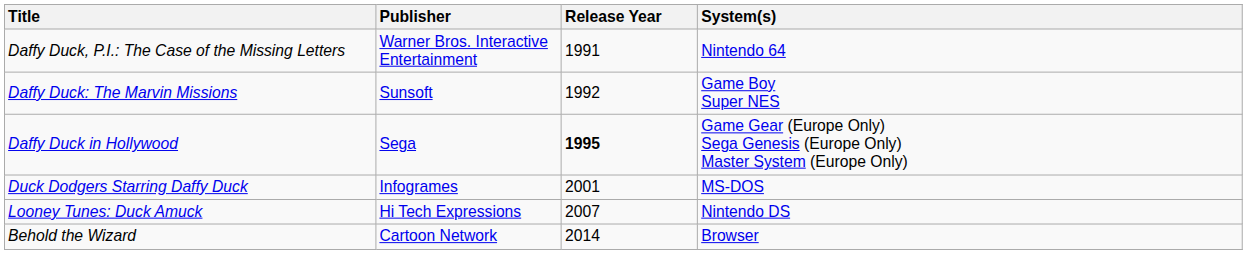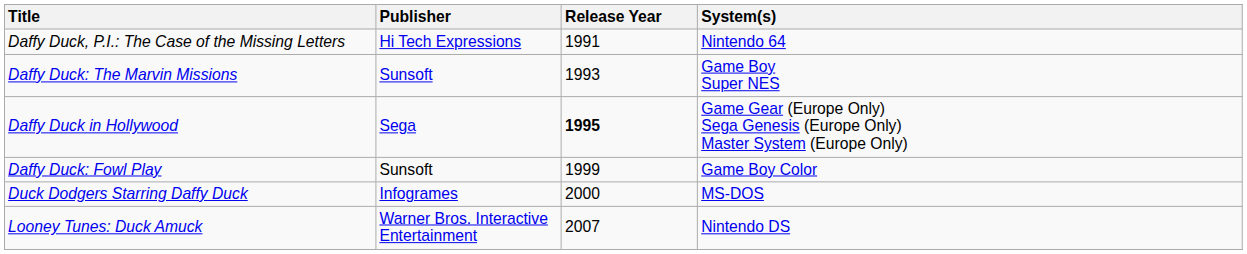 <table class="wikitable sortable" style="width: 100%;">
 <tr>
 <th style="width:30%; text-align:left;">Title</th>
 <th style="width:15%; text-align:left;">Publisher</th>
 <th style="width:11%; text-align:left;">Release Year</th>
 <th style="width:44%; text-align:left;">System(s)</th>
 </tr>
 <tr>
 <td><em>Daffy Duck, P.I.: The Case of the Missing Letters</em></td>
-<td><a href='#'>Warner Bros. Interactive Entertainment</a></td>
+<td><a href='#'>Hi Tech Expressions</a></td>
 <td>1991</td>
 <td><a href='#'>Nintendo 64</a></td>
 </tr>
 <tr>
 <td><em><a href='#'>Daffy Duck: The Marvin Missions</a></em></td>
 <td><a href='#'>Sunsoft</a></td>
-<td>1992</td>
+<td>1993</td>
 <td><a href='#'>Game Boy</a><br><a href='#'>Super NES</a></td>
 </tr>
 <tr>
 <td><em><a href='#'>Daffy Duck in Hollywood</a></em></td>
 <td><a href='#'>Sega</a></td>
 <td><strong>1995</strong></td>
 <td><a href='#'>Game Gear</a> (Europe Only)<br><a href='#'>Sega Genesis</a> (Europe Only)<br><a href='#'>Master System</a> (Europe Only)</td>
 </tr>
 <tr>
+<td><em><a href='#'>Daffy Duck: Fowl Play</a></em></td>
+<td>Sunsoft</td>
+<td>1999</td>
+<td><a href='#'>Game Boy Color</a></td>
+</tr>
+<tr>
 <td><em><a href='#'>Duck Dodgers Starring Daffy Duck</a></em></td>
 <td><a href='#'>Infogrames</a></td>
-<td>2001</td>
+<td>2000</td>
 <td><a href='#'>MS-DOS</a></td>
 </tr>
 <tr>
 <td><em><a href='#'>Looney Tunes: Duck Amuck</a></em></td>
-<td><a href='#'>Hi Tech Expressions</a></td>
+<td><a href='#'>Warner Bros. Interactive Entertainment</a></td>
 <td>2007</td>
 <td><a href='#'>Nintendo DS</a></td>
 </tr>
-<tr>
-<td><em>Behold the Wizard</em></td>
-<td><a href='#'>Cartoon Network</a></td>
-<td>2014</td>
-<td><a href='#'>Browser</a></td>
-</tr>
 </table>
